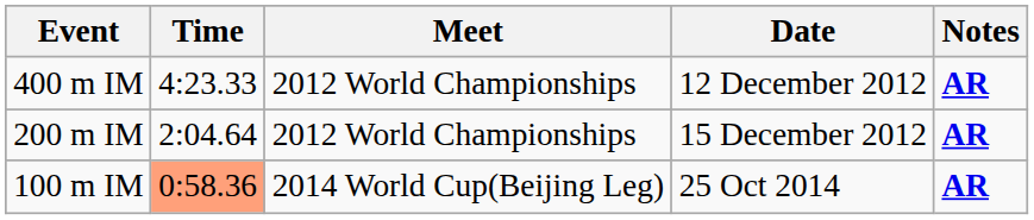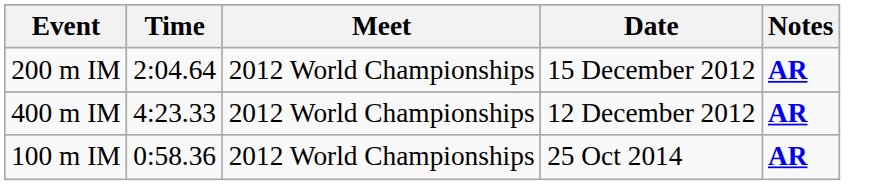 <table class="wikitable">
 <tr>
 <th>Event</th>
 <th>Time</th>
 <th>Meet</th>
 <th>Date</th>
 <th>Notes</th>
 </tr>
 <tr>
+<td>200 m IM</td>
+<td>2:04.64</td>
+<td>2012 World Championships</td>
+<td>15 December 2012</td>
+<td><strong><a href='#'>AR</a></strong></td>
+</tr>
+<tr>
 <td>400 m IM</td>
 <td>4:23.33</td>
 <td>2012 World Championships</td>
 <td>12 December 2012</td>
 <td><strong><a href='#'>AR</a></strong></td>
 </tr>
 <tr>
-<td>200 m IM</td>
-<td>2:04.64</td>
+<td>100 m IM</td>
+<td>0:58.36</td>
 <td>2012 World Championships</td>
-<td>15 December 2012</td>
-<td><strong><a href='#'>AR</a></strong></td>
-</tr>
-<tr>
-<td>100 m IM</td>
-<td style="background: lightsalmon;">0:58.36</td>
-<td>2014 World Cup(Beijing Leg)</td>
 <td>25 Oct 2014</td>
 <td><strong><a href='#'>AR</a></strong></td>
 </tr>
 </table>
